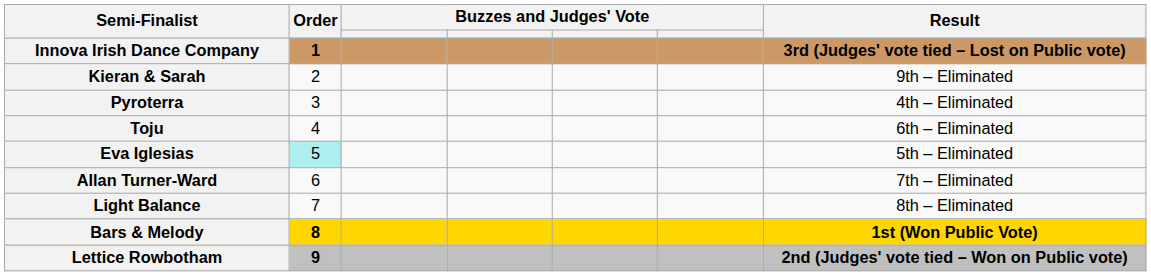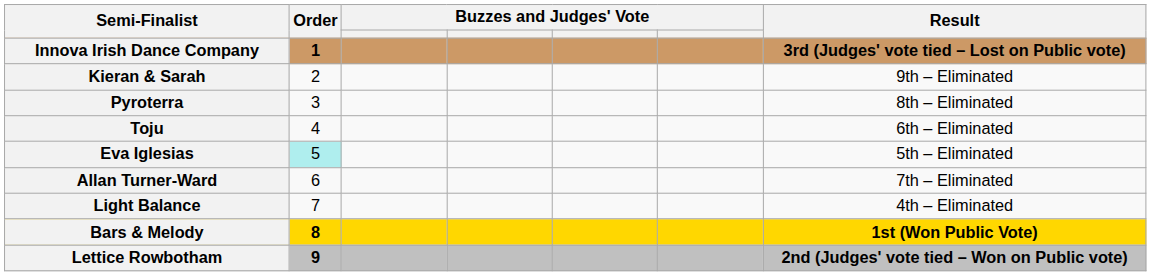 <table class="wikitable plainrowheaders sortable" style="text-align:center;">
 <tr>
 <th scope="col" rowspan="2" class="unsortable" style="width:17em;">Semi-Finalist</th>
 <th scope="col" rowspan="2" style="width:1em;">Order</th>
 <th scope="col" colspan="4" class="unsortable" style="width:24em;">Buzzes and Judges' Vote</th>
 <th scope="col" rowspan="2" style="width:23em;">Result </th>
 </tr>
 <tr>
 <th scope="col" class="unsortable" style="width:6em;"></th>
 <th scope="col" class="unsortable" style="width:6em;"></th>
 <th scope="col" class="unsortable" style="width:6em;"></th>
 <th scope="col" class="unsortable" style="width:6em;"></th>
 </tr>
 <tr bgcolor=#c96>
 <th scope="row"><strong>Innova Irish Dance Company</strong></th>
 <td><strong>1</strong></td>
 <td style="text-align:center;"></td>
 <td style="text-align:center;"></td>
 <td style="text-align:center;"></td>
 <td style="text-align:center;"></td>
 <td><strong>3rd (Judges' vote tied – Lost on Public vote)</strong></td>
 </tr>
 <tr>
 <th scope="row">Kieran & Sarah</th>
 <td>2</td>
 <td style="text-align:center;"></td>
 <td style="text-align:center;"></td>
 <td style="text-align:center;"></td>
 <td style="text-align:center;"></td>
 <td>9th – Eliminated</td>
 </tr>
 <tr>
 <th scope="row">Pyroterra</th>
 <td>3</td>
 <td style="text-align:center;"></td>
 <td style="text-align:center;"></td>
 <td style="text-align:center;"></td>
 <td style="text-align:center;"></td>
-<td>4th – Eliminated</td>
+<td>8th – Eliminated</td>
 </tr>
 <tr>
 <th scope="row">Toju</th>
 <td>4</td>
 <td style="text-align:center;"></td>
 <td style="text-align:center;"></td>
 <td style="text-align:center;"></td>
 <td style="text-align:center;"></td>
 <td>6th – Eliminated</td>
 </tr>
 <tr>
 <th scope="row">Eva Iglesias</th>
 <td style="background: paleturquoise;">5</td>
 <td style="text-align:center;"></td>
 <td style="text-align:center;"></td>
 <td style="text-align:center;"></td>
 <td style="text-align:center;"></td>
 <td>5th – Eliminated</td>
 </tr>
 <tr>
 <th scope="row">Allan Turner-Ward</th>
 <td>6</td>
 <td style="text-align:center;"></td>
 <td style="text-align:center;"></td>
 <td style="text-align:center;"></td>
 <td style="text-align:center;"></td>
 <td>7th – Eliminated</td>
 </tr>
 <tr>
 <th scope="row">Light Balance</th>
 <td>7</td>
 <td style="text-align:center;"></td>
 <td style="text-align:center;"></td>
 <td style="text-align:center;"></td>
 <td style="text-align:center;"></td>
-<td>8th – Eliminated</td>
+<td>4th – Eliminated</td>
 </tr>
 <tr bgcolor=gold>
 <th scope="row"><strong>Bars & Melody</strong></th>
 <td><strong>8</strong></td>
 <td style="text-align:center;"></td>
 <td style="text-align:center;"></td>
 <td style="text-align:center;"></td>
 <td style="text-align:center;"></td>
 <td><strong>1st (Won Public Vote)</strong></td>
 </tr>
 <tr bgcolor=silver>
 <th scope="row"><strong>Lettice Rowbotham</strong></th>
 <td><strong>9</strong></td>
 <td style="text-align:center;"></td>
 <td style="text-align:center;"></td>
 <td style="text-align:center;"></td>
 <td style="text-align:center;"></td>
 <td><strong>2nd (Judges' vote tied – Won on Public vote)</strong></td>
 </tr>
 </table>
